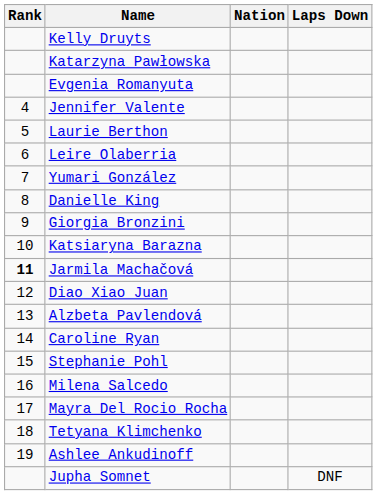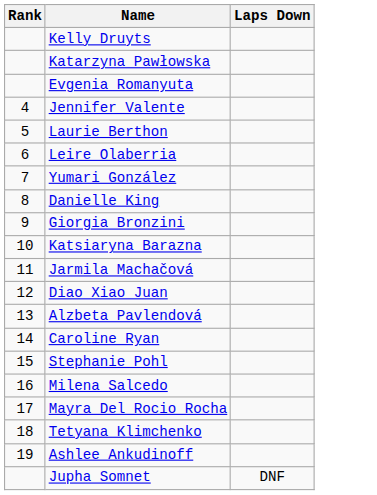 <table class="wikitable sortable" style="text-align:center">
 <tr>
 <th>Rank</th>
 <th>Name</th>
-<th>Nation</th>
 <th>Laps Down</th>
 </tr>
 <tr>
 <td></td>
 <td align=left><a href='#'>Kelly Druyts</a></td>
-<td align=left></td>
 <td></td>
 </tr>
 <tr>
 <td></td>
 <td align=left><a href='#'>Katarzyna Pawłowska</a></td>
-<td align=left></td>
 <td></td>
 </tr>
 <tr>
 <td></td>
 <td align=left><a href='#'>Evgenia Romanyuta</a></td>
-<td align=left></td>
 <td></td>
 </tr>
 <tr>
 <td>4</td>
 <td align=left><a href='#'>Jennifer Valente</a></td>
-<td align=left></td>
 <td></td>
 </tr>
 <tr>
 <td>5</td>
 <td align=left><a href='#'>Laurie Berthon</a></td>
-<td align=left></td>
 <td></td>
 </tr>
 <tr>
 <td>6</td>
 <td align=left><a href='#'>Leire Olaberria</a></td>
-<td align=left></td>
 <td></td>
 </tr>
 <tr>
 <td>7</td>
 <td align=left><a href='#'>Yumari González</a></td>
-<td align=left></td>
 <td></td>
 </tr>
 <tr>
 <td>8</td>
 <td align=left><a href='#'>Danielle King</a></td>
-<td align=left></td>
 <td></td>
 </tr>
 <tr>
 <td>9</td>
 <td align=left><a href='#'>Giorgia Bronzini</a></td>
-<td align=left></td>
 <td></td>
 </tr>
 <tr>
 <td>10</td>
 <td align=left><a href='#'>Katsiaryna Barazna</a></td>
-<td align=left></td>
 <td></td>
 </tr>
 <tr>
-<td><strong>11</strong></td>
+<td>11</td>
 <td align=left><a href='#'>Jarmila Machačová</a></td>
-<td align=left></td>
 <td></td>
 </tr>
 <tr>
 <td>12</td>
 <td align=left><a href='#'>Diao Xiao Juan</a></td>
-<td align=left></td>
 <td></td>
 </tr>
 <tr>
 <td>13</td>
 <td align=left><a href='#'>Alzbeta Pavlendová</a></td>
-<td align=left></td>
 <td></td>
 </tr>
 <tr>
 <td>14</td>
 <td align=left><a href='#'>Caroline Ryan</a></td>
-<td align=left></td>
 <td></td>
 </tr>
 <tr>
 <td>15</td>
 <td align=left><a href='#'>Stephanie Pohl</a></td>
-<td align=left></td>
 <td></td>
 </tr>
 <tr>
 <td>16</td>
 <td align=left><a href='#'>Milena Salcedo</a></td>
-<td align=left></td>
 <td></td>
 </tr>
 <tr>
 <td>17</td>
 <td align=left><a href='#'>Mayra Del Rocio Rocha</a></td>
-<td align=left></td>
 <td></td>
 </tr>
 <tr>
 <td>18</td>
 <td align=left><a href='#'>Tetyana Klimchenko</a></td>
-<td align=left></td>
 <td></td>
 </tr>
 <tr>
 <td>19</td>
 <td align=left><a href='#'>Ashlee Ankudinoff</a></td>
-<td align=left></td>
 <td></td>
 </tr>
 <tr>
 <td></td>
 <td align=left><a href='#'>Jupha Somnet</a></td>
-<td align=left></td>
 <td>DNF</td>
 </tr>
 </table>
